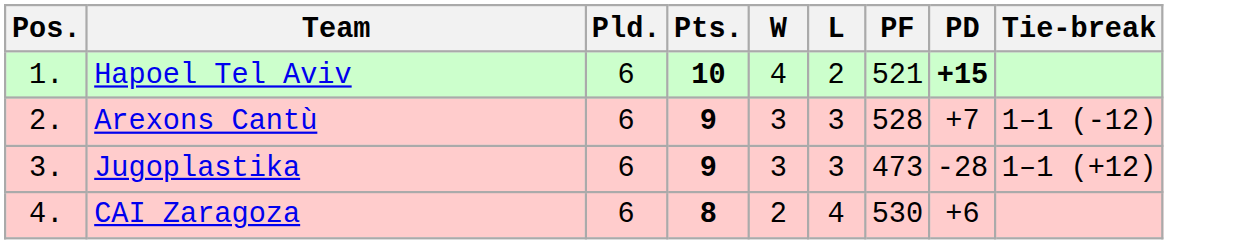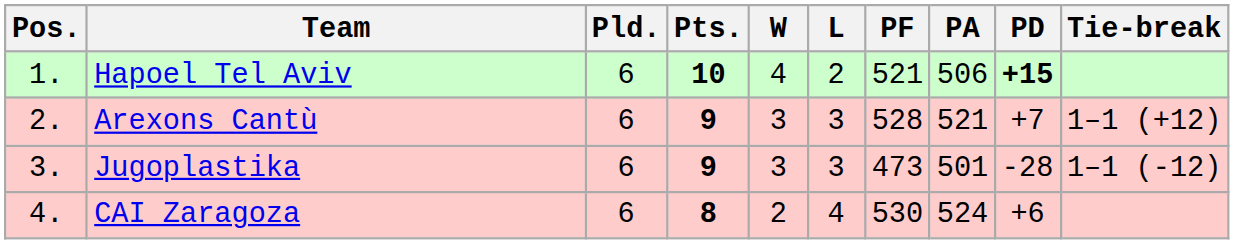 <table class="wikitable" style="text-align:center">
 <tr>
 <th width=15>Pos.</th>
 <th width=220>Team</th>
 <th width=20>Pld.</th>
 <th width=20>Pts.</th>
 <th width=20>W</th>
 <th width=20>L</th>
 <th width=20>PF</th>
+<th width=20>PA</th>
 <th width=20>PD</th>
 <th>Tie-break</th>
 </tr>
 <tr style="background: #ccffcc;">
 <td>1.</td>
 <td align=left> <a href='#'>Hapoel Tel Aviv</a></td>
 <td>6</td>
 <td><strong>10</strong></td>
 <td>4</td>
 <td>2</td>
 <td>521</td>
+<td>506</td>
 <td><strong>+15</strong></td>
 <td></td>
 </tr>
 <tr style="background: #ffcccc;">
 <td>2.</td>
 <td align=left> <a href='#'>Arexons Cantù</a></td>
 <td>6</td>
 <td><strong>9</strong></td>
 <td>3</td>
 <td>3</td>
 <td>528</td>
+<td>521</td>
 <td>+7</td>
-<td>1–1 (-12)</td>
+<td>1–1 (+12)</td>
 </tr>
 <tr style="background: #ffcccc;">
 <td>3.</td>
 <td align=left> <a href='#'>Jugoplastika</a></td>
 <td>6</td>
 <td><strong>9</strong></td>
 <td>3</td>
 <td>3</td>
 <td>473</td>
+<td>501</td>
 <td>-28</td>
-<td>1–1 (+12)</td>
+<td>1–1 (-12)</td>
 </tr>
 <tr style="background: #ffcccc;">
 <td>4.</td>
 <td align=left> <a href='#'>CAI Zaragoza</a></td>
 <td>6</td>
 <td><strong>8</strong></td>
 <td>2</td>
 <td>4</td>
 <td>530</td>
+<td>524</td>
 <td>+6</td>
 <td></td>
 </tr>
 </table>
